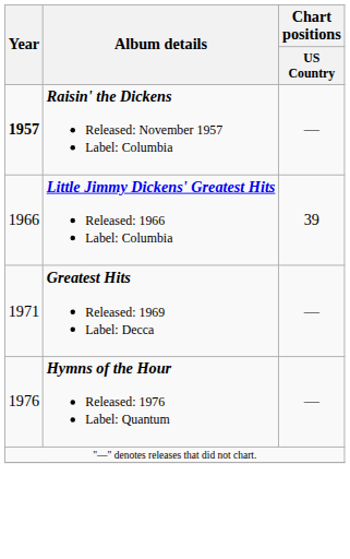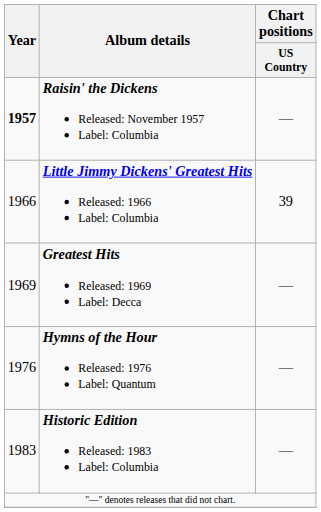 <table class=wikitable style=text-align:center;>
 <tr>
 <th rowspan=2>Year</th>
 <th rowspan=2>Album details</th>
 <th colspan=1>Chart positions</th>
 </tr>
 <tr style="font-size:smaller;">
 <th width=60>US Country</th>
 </tr>
 <tr>
 <td><strong>1957</strong></td>
 <td align=left><strong><em>Raisin' the Dickens</em></strong><br><ul><li><small>Released: November 1957</small></li><li><small>Label: Columbia</small></li></ul></td>
 <td>—</td>
 </tr>
 <tr>
 <td>1966</td>
 <td align=left><strong><em><a href='#'>Little Jimmy Dickens' Greatest Hits</a></em></strong><br><ul><li><small>Released: 1966</small></li><li><small>Label: Columbia</small></li></ul></td>
 <td>39</td>
 </tr>
 <tr>
-<td>1971</td>
+<td>1969</td>
 <td align=left><strong><em>Greatest Hits</em></strong><br><ul><li><small>Released: 1969</small></li><li><small>Label: Decca</small></li></ul></td>
 <td>—</td>
 </tr>
 <tr>
 <td>1976</td>
 <td align=left><strong><em>Hymns of the Hour</em></strong><br><ul><li><small>Released: 1976</small></li><li><small>Label: Quantum</small></li></ul></td>
 <td>—</td>
 </tr>
 <tr>
+<td>1983</td>
+<td align=left><strong><em>Historic Edition</em></strong><br><ul><li><small>Released: 1983</small></li><li><small>Label: Columbia</small></li></ul></td>
+<td>—</td>
+</tr>
+<tr>
 <td align="center" colspan="3" style="font-size: 8pt">"—" denotes releases that did not chart.</td>
 </tr>
 <tr>
 </tr>
 </table>
